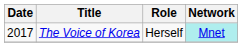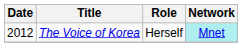 <table class="wikitable">
 <tr>
 <th>Date</th>
 <th>Title</th>
 <th>Role</th>
 <th>Network</th>
 </tr>
 <tr>
-<td align="center">2017</td>
+<td align="center">2012</td>
 <td align="center"><em><a href='#'>The Voice of Korea</a></em></td>
 <td align="center">Herself</td>
 <td align="center" style="background: paleturquoise;"><a href='#'>Mnet</a></td>
 </tr>
 <tr>
 </tr>
 </table>
